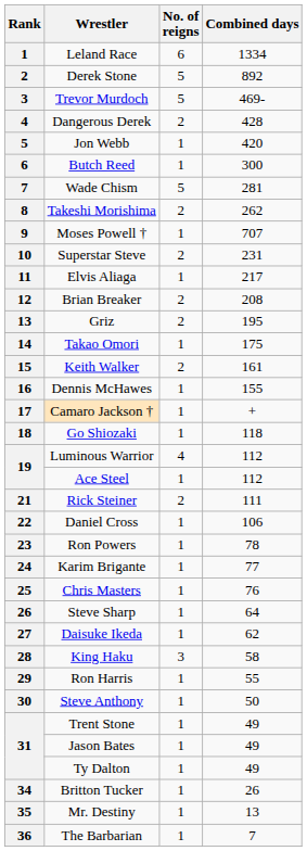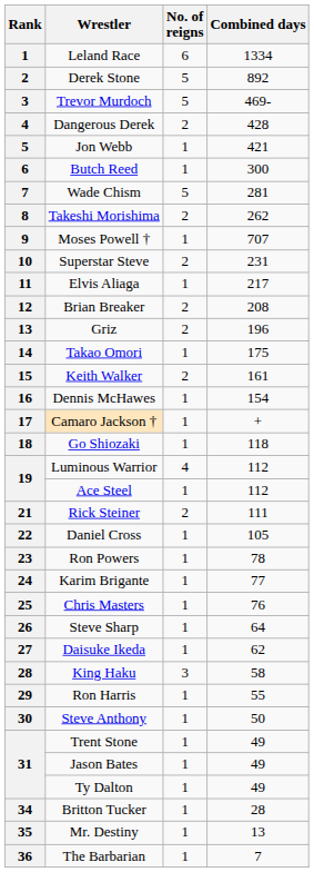 <table class="wikitable sortable" style="text-align: center">
 <tr>
 <th>Rank</th>
 <th>Wrestler</th>
 <th>No. of<br>reigns</th>
 <th>Combined days</th>
 </tr>
 <tr>
 <th>1</th>
 <td>Leland Race</td>
 <td>6</td>
 <td>1334</td>
 </tr>
 <tr>
 <th>2</th>
 <td>Derek Stone</td>
 <td>5</td>
 <td>892</td>
 </tr>
 <tr>
 <th>3</th>
 <td><a href='#'>Trevor Murdoch</a></td>
 <td>5</td>
 <td>469-</td>
 </tr>
 <tr>
 <th>4</th>
 <td>Dangerous Derek</td>
 <td>2</td>
 <td>428</td>
 </tr>
 <tr>
 <th>5</th>
 <td>Jon Webb</td>
 <td>1</td>
-<td>420</td>
+<td>421</td>
 </tr>
 <tr>
 <th>6</th>
 <td><a href='#'>Butch Reed</a></td>
 <td>1</td>
 <td>300</td>
 </tr>
 <tr>
 <th>7</th>
 <td>Wade Chism</td>
 <td>5</td>
 <td>281</td>
 </tr>
 <tr>
 <th>8</th>
 <td><a href='#'>Takeshi Morishima</a></td>
 <td>2</td>
 <td>262</td>
 </tr>
 <tr>
 <th>9</th>
 <td>Moses Powell †</td>
 <td>1</td>
 <td>707</td>
 </tr>
 <tr>
 <th>10</th>
 <td>Superstar Steve</td>
 <td>2</td>
 <td>231</td>
 </tr>
 <tr>
 <th>11</th>
 <td>Elvis Aliaga</td>
 <td>1</td>
 <td>217</td>
 </tr>
 <tr>
 <th>12</th>
 <td>Brian Breaker</td>
 <td>2</td>
 <td>208</td>
 </tr>
 <tr>
 <th>13</th>
 <td>Griz</td>
 <td>2</td>
-<td>195</td>
+<td>196</td>
 </tr>
 <tr>
 <th>14</th>
 <td><a href='#'>Takao Omori</a></td>
 <td>1</td>
 <td>175</td>
 </tr>
 <tr>
 <th>15</th>
 <td><a href='#'>Keith Walker</a></td>
 <td>2</td>
 <td>161</td>
 </tr>
 <tr>
 <th>16</th>
 <td>Dennis McHawes</td>
 <td>1</td>
-<td>155</td>
+<td>154</td>
 </tr>
 <tr>
 <th>17</th>
 <td style="background-color:#ffe6bd">Camaro Jackson  †</td>
 <td>1</td>
 <td>+</td>
 </tr>
 <tr>
 <th>18</th>
 <td><a href='#'>Go Shiozaki</a></td>
 <td>1</td>
 <td>118</td>
 </tr>
 <tr>
 <th rowspan=2>19</th>
 <td>Luminous Warrior</td>
 <td>4</td>
 <td>112</td>
 </tr>
 <tr>
 <td><a href='#'>Ace Steel</a></td>
 <td>1</td>
 <td>112</td>
 </tr>
 <tr>
 <th>21</th>
 <td><a href='#'>Rick Steiner</a></td>
 <td>2</td>
 <td>111</td>
 </tr>
 <tr>
 <th>22</th>
 <td>Daniel Cross</td>
 <td>1</td>
-<td>106</td>
+<td>105</td>
 </tr>
 <tr>
 <th>23</th>
 <td>Ron Powers</td>
 <td>1</td>
 <td>78</td>
 </tr>
 <tr>
 <th>24</th>
 <td>Karim Brigante</td>
 <td>1</td>
 <td>77</td>
 </tr>
 <tr>
 <th>25</th>
 <td><a href='#'>Chris Masters</a></td>
 <td>1</td>
 <td>76</td>
 </tr>
 <tr>
 <th>26</th>
 <td>Steve Sharp</td>
 <td>1</td>
 <td>64</td>
 </tr>
 <tr>
 <th>27</th>
 <td><a href='#'>Daisuke Ikeda</a></td>
 <td>1</td>
 <td>62</td>
 </tr>
 <tr>
 <th>28</th>
 <td><a href='#'>King Haku</a></td>
 <td>3</td>
 <td>58</td>
 </tr>
 <tr>
 <th>29</th>
 <td>Ron Harris</td>
 <td>1</td>
 <td>55</td>
 </tr>
 <tr>
 <th>30</th>
 <td><a href='#'>Steve Anthony</a></td>
 <td>1</td>
 <td>50</td>
 </tr>
 <tr>
 <th rowspan=3>31</th>
 <td>Trent Stone</td>
 <td>1</td>
 <td>49</td>
 </tr>
 <tr>
 <td>Jason Bates</td>
 <td>1</td>
 <td>49</td>
 </tr>
 <tr>
 <td>Ty Dalton</td>
 <td>1</td>
 <td>49</td>
 </tr>
 <tr>
 <th>34</th>
 <td>Britton Tucker</td>
 <td>1</td>
-<td>26</td>
+<td>28</td>
 </tr>
 <tr>
 <th>35</th>
 <td>Mr. Destiny</td>
 <td>1</td>
 <td>13</td>
 </tr>
 <tr>
 <th>36</th>
 <td>The Barbarian</td>
 <td>1</td>
 <td>7</td>
 </tr>
 </table>
